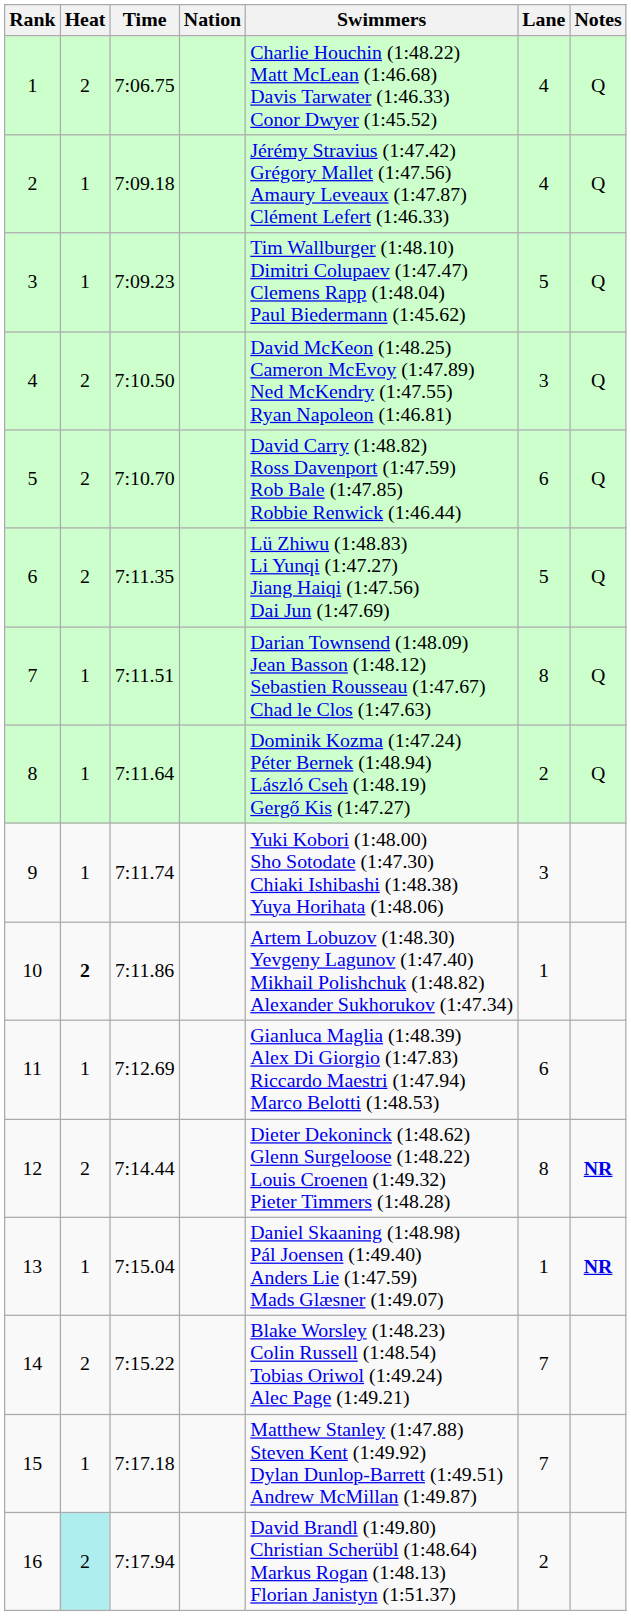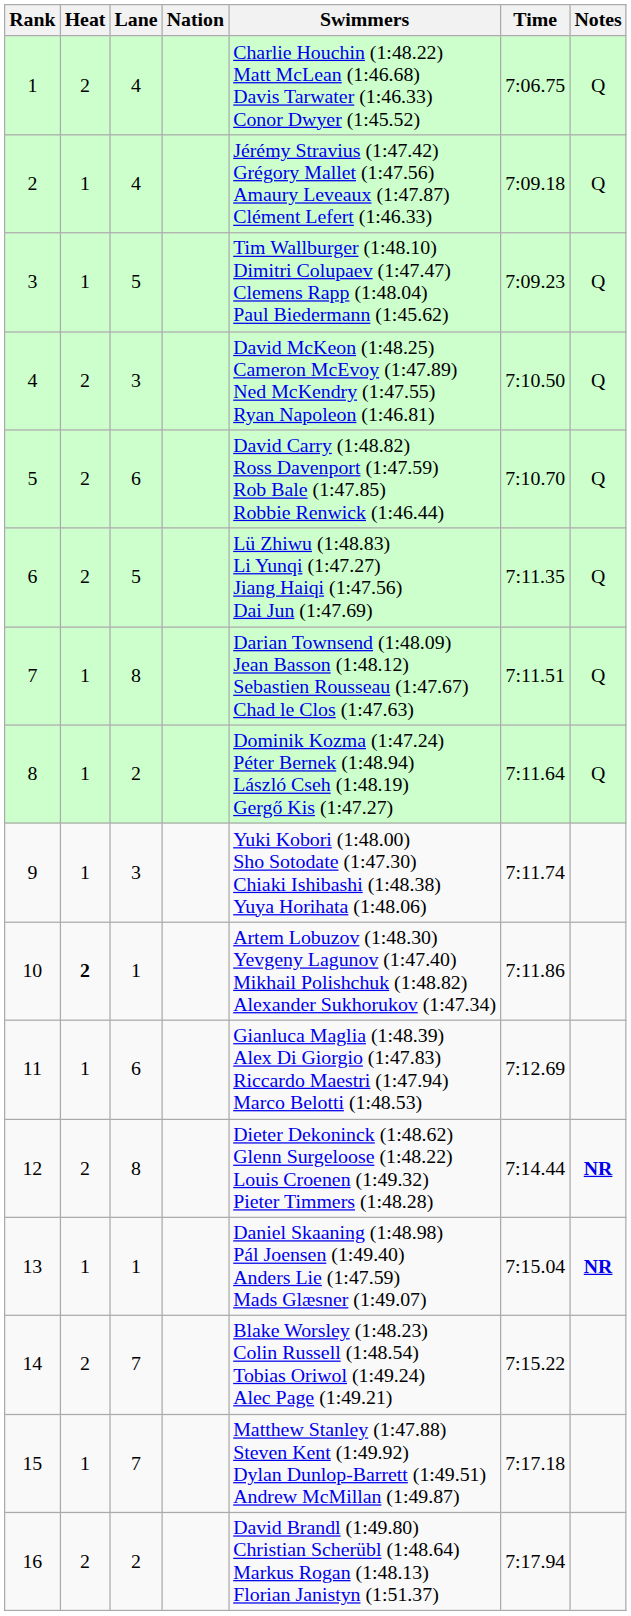 <table class="wikitable sortable" style="text-align:center">
 <tr>
 <th>Rank</th>
 <th>Heat</th>
-<th>Time</th>
+<th>Lane</th>
 <th>Nation</th>
 <th>Swimmers</th>
-<th>Lane</th>
+<th>Time</th>
 <th>Notes</th>
 </tr>
 <tr bgcolor=ccffcc>
 <td>1</td>
 <td>2</td>
-<td>7:06.75</td>
+<td>4</td>
 <td align=left></td>
 <td align=left><a href='#'>Charlie Houchin</a> (1:48.22)<br><a href='#'>Matt McLean</a> (1:46.68)<br><a href='#'>Davis Tarwater</a> (1:46.33)<br><a href='#'>Conor Dwyer</a> (1:45.52)</td>
-<td>4</td>
+<td>7:06.75</td>
 <td>Q</td>
 </tr>
 <tr bgcolor=ccffcc>
 <td>2</td>
 <td>1</td>
-<td>7:09.18</td>
+<td>4</td>
 <td align=left></td>
 <td align=left><a href='#'>Jérémy Stravius</a> (1:47.42)<br><a href='#'>Grégory Mallet</a> (1:47.56)<br><a href='#'>Amaury Leveaux</a> (1:47.87)<br><a href='#'>Clément Lefert</a> (1:46.33)</td>
-<td>4</td>
+<td>7:09.18</td>
 <td>Q</td>
 </tr>
 <tr bgcolor=ccffcc>
 <td>3</td>
 <td>1</td>
-<td>7:09.23</td>
+<td>5</td>
 <td align=left></td>
 <td align=left><a href='#'>Tim Wallburger</a> (1:48.10)<br><a href='#'>Dimitri Colupaev</a> (1:47.47)<br><a href='#'>Clemens Rapp</a> (1:48.04)<br><a href='#'>Paul Biedermann</a> (1:45.62)</td>
-<td>5</td>
+<td>7:09.23</td>
 <td>Q</td>
 </tr>
 <tr bgcolor=ccffcc>
 <td>4</td>
 <td>2</td>
-<td>7:10.50</td>
+<td>3</td>
 <td align=left></td>
 <td align=left><a href='#'>David McKeon</a> (1:48.25)<br><a href='#'>Cameron McEvoy</a> (1:47.89)<br><a href='#'>Ned McKendry</a> (1:47.55)<br><a href='#'>Ryan Napoleon</a> (1:46.81)</td>
-<td>3</td>
+<td>7:10.50</td>
 <td>Q</td>
 </tr>
 <tr bgcolor=ccffcc>
 <td>5</td>
 <td>2</td>
-<td>7:10.70</td>
+<td>6</td>
 <td align=left></td>
 <td align=left><a href='#'>David Carry</a> (1:48.82)<br><a href='#'>Ross Davenport</a> (1:47.59)<br><a href='#'>Rob Bale</a> (1:47.85)<br><a href='#'>Robbie Renwick</a> (1:46.44)</td>
-<td>6</td>
+<td>7:10.70</td>
 <td>Q</td>
 </tr>
 <tr bgcolor=ccffcc>
 <td>6</td>
 <td>2</td>
-<td>7:11.35</td>
+<td>5</td>
 <td align=left></td>
 <td align=left><a href='#'>Lü Zhiwu</a> (1:48.83)<br><a href='#'>Li Yunqi</a> (1:47.27)<br><a href='#'>Jiang Haiqi</a> (1:47.56)<br><a href='#'>Dai Jun</a> (1:47.69)</td>
-<td>5</td>
+<td>7:11.35</td>
 <td>Q</td>
 </tr>
 <tr bgcolor=ccffcc>
 <td>7</td>
 <td>1</td>
-<td>7:11.51</td>
+<td>8</td>
 <td align=left></td>
 <td align=left><a href='#'>Darian Townsend</a> (1:48.09)<br><a href='#'>Jean Basson</a> (1:48.12)<br><a href='#'>Sebastien Rousseau</a> (1:47.67)<br><a href='#'>Chad le Clos</a> (1:47.63)</td>
-<td>8</td>
+<td>7:11.51</td>
 <td>Q</td>
 </tr>
 <tr bgcolor=ccffcc>
 <td>8</td>
 <td>1</td>
-<td>7:11.64</td>
+<td>2</td>
 <td align=left></td>
 <td align=left><a href='#'>Dominik Kozma</a> (1:47.24)<br><a href='#'>Péter Bernek</a> (1:48.94)<br><a href='#'>László Cseh</a> (1:48.19)<br><a href='#'>Gergő Kis</a> (1:47.27)</td>
-<td>2</td>
+<td>7:11.64</td>
 <td>Q</td>
 </tr>
 <tr>
 <td>9</td>
 <td>1</td>
-<td>7:11.74</td>
+<td>3</td>
 <td align=left></td>
 <td align=left><a href='#'>Yuki Kobori</a> (1:48.00)<br><a href='#'>Sho Sotodate</a> (1:47.30)<br><a href='#'>Chiaki Ishibashi</a> (1:48.38)<br><a href='#'>Yuya Horihata</a> (1:48.06)</td>
-<td>3</td>
+<td>7:11.74</td>
 <td></td>
 </tr>
 <tr>
 <td>10</td>
 <td><strong>2</strong></td>
-<td>7:11.86</td>
+<td>1</td>
 <td align=left></td>
 <td align=left><a href='#'>Artem Lobuzov</a> (1:48.30)<br><a href='#'>Yevgeny Lagunov</a> (1:47.40)<br><a href='#'>Mikhail Polishchuk</a> (1:48.82)<br><a href='#'>Alexander Sukhorukov</a> (1:47.34)</td>
-<td>1</td>
+<td>7:11.86</td>
 <td></td>
 </tr>
 <tr>
 <td>11</td>
 <td>1</td>
-<td>7:12.69</td>
+<td>6</td>
 <td align=left></td>
 <td align=left><a href='#'>Gianluca Maglia</a> (1:48.39)<br><a href='#'>Alex Di Giorgio</a> (1:47.83)<br><a href='#'>Riccardo Maestri</a> (1:47.94)<br><a href='#'>Marco Belotti</a> (1:48.53)</td>
-<td>6</td>
+<td>7:12.69</td>
 <td></td>
 </tr>
 <tr>
 <td>12</td>
 <td>2</td>
-<td>7:14.44</td>
+<td>8</td>
 <td align=left></td>
 <td align=left><a href='#'>Dieter Dekoninck</a> (1:48.62)<br><a href='#'>Glenn Surgeloose</a> (1:48.22)<br><a href='#'>Louis Croenen</a> (1:49.32)<br><a href='#'>Pieter Timmers</a> (1:48.28)</td>
-<td>8</td>
+<td>7:14.44</td>
 <td><strong><a href='#'>NR</a></strong></td>
 </tr>
 <tr>
 <td>13</td>
 <td>1</td>
-<td>7:15.04</td>
+<td>1</td>
 <td align=left></td>
 <td align=left><a href='#'>Daniel Skaaning</a> (1:48.98)<br><a href='#'>Pál Joensen</a> (1:49.40)<br><a href='#'>Anders Lie</a> (1:47.59)<br><a href='#'>Mads Glæsner</a> (1:49.07)</td>
-<td>1</td>
+<td>7:15.04</td>
 <td><strong><a href='#'>NR</a></strong></td>
 </tr>
 <tr>
 <td>14</td>
 <td>2</td>
-<td>7:15.22</td>
+<td>7</td>
 <td align=left></td>
 <td align=left><a href='#'>Blake Worsley</a> (1:48.23)<br><a href='#'>Colin Russell</a> (1:48.54)<br><a href='#'>Tobias Oriwol</a> (1:49.24)<br><a href='#'>Alec Page</a> (1:49.21)</td>
-<td>7</td>
+<td>7:15.22</td>
 <td></td>
 </tr>
 <tr>
 <td>15</td>
 <td>1</td>
-<td>7:17.18</td>
+<td>7</td>
 <td align=left></td>
 <td align=left><a href='#'>Matthew Stanley</a> (1:47.88)<br><a href='#'>Steven Kent</a> (1:49.92)<br><a href='#'>Dylan Dunlop-Barrett</a> (1:49.51)<br><a href='#'>Andrew McMillan</a> (1:49.87)</td>
-<td>7</td>
+<td>7:17.18</td>
 <td></td>
 </tr>
 <tr>
 <td>16</td>
-<td style="background: paleturquoise;">2</td>
-<td>7:17.94</td>
+<td>2</td>
+<td>2</td>
 <td align=left></td>
 <td align=left><a href='#'>David Brandl</a> (1:49.80)<br><a href='#'>Christian Scherübl</a> (1:48.64)<br><a href='#'>Markus Rogan</a> (1:48.13)<br><a href='#'>Florian Janistyn</a> (1:51.37)</td>
-<td>2</td>
+<td>7:17.94</td>
 <td></td>
 </tr>
 </table>
